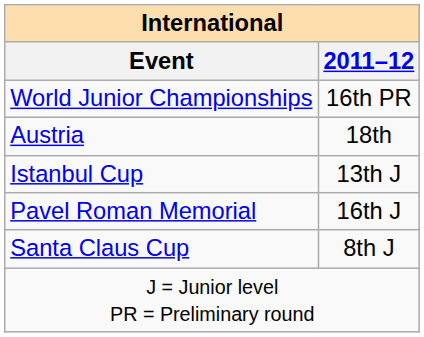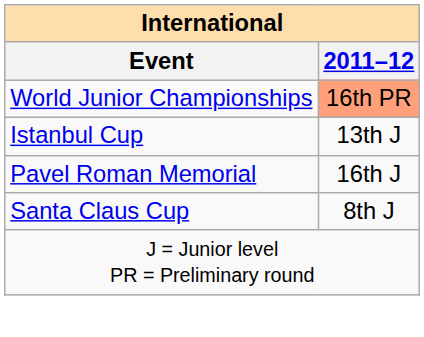 <table class="wikitable" style="text-align:center">
 <tr>
 <th style="background-color: #ffdead; " colspan=2 align=center>International</th>
 </tr>
 <tr>
 <th>Event</th>
 <th><a href='#'>2011–12</a></th>
 </tr>
 <tr>
 <td align=left><a href='#'>World Junior Championships</a></td>
-<td>16th PR</td>
-</tr>
-<tr>
-<td align=left> <a href='#'>Austria</a></td>
-<td>18th</td>
+<td style="background: lightsalmon;">16th PR</td>
 </tr>
 <tr>
 <td align=left><a href='#'>Istanbul Cup</a></td>
 <td>13th J</td>
 </tr>
 <tr>
 <td align=left><a href='#'>Pavel Roman Memorial</a></td>
 <td>16th J</td>
 </tr>
 <tr>
 <td align=left><a href='#'>Santa Claus Cup</a></td>
 <td>8th J</td>
 </tr>
 <tr>
 <td colspan=2 align=center><small> J = Junior level <br> PR = Preliminary round </small></td>
 </tr>
 </table>
